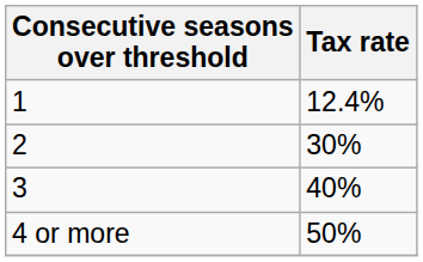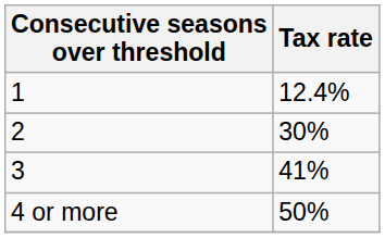 <table class="wikitable">
 <tr>
 <th>Consecutive seasons <br>over threshold</th>
 <th>Tax rate</th>
 </tr>
 <tr>
 <td>1</td>
 <td>12.4%</td>
 </tr>
 <tr>
 <td>2</td>
 <td>30%</td>
 </tr>
 <tr>
 <td>3</td>
-<td>40%</td>
+<td>41%</td>
 </tr>
 <tr>
 <td>4 or more</td>
 <td>50%</td>
 </tr>
 <tr>
 </tr>
 </table>
